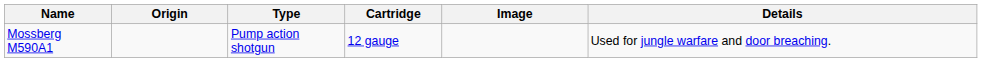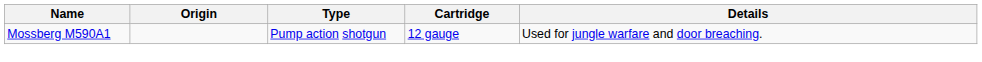 <table class="wikitable" style="margin:auto; width:100%;">
 <tr>
 <th style="text-align: center; width:11%;">Name</th>
 <th style="text-align: center; width:12%;">Origin</th>
 <th style="text-align: center; width:12%;">Type</th>
 <th style="text-align: center; width:10%;">Cartridge</th>
-<th style="text-align: center; width:15%;">Image</th>
 <th style="text-align: center; width:40%;">Details</th>
 </tr>
 <tr>
 <td><a href='#'>Mossberg M590A1</a></td>
 <td><small></small></td>
 <td><a href='#'>Pump action</a> <a href='#'>shotgun</a></td>
 <td><a href='#'>12 gauge</a></td>
-<td></td>
 <td>Used for <a href='#'>jungle warfare</a> and <a href='#'>door breaching</a>.</td>
 </tr>
 </table>
